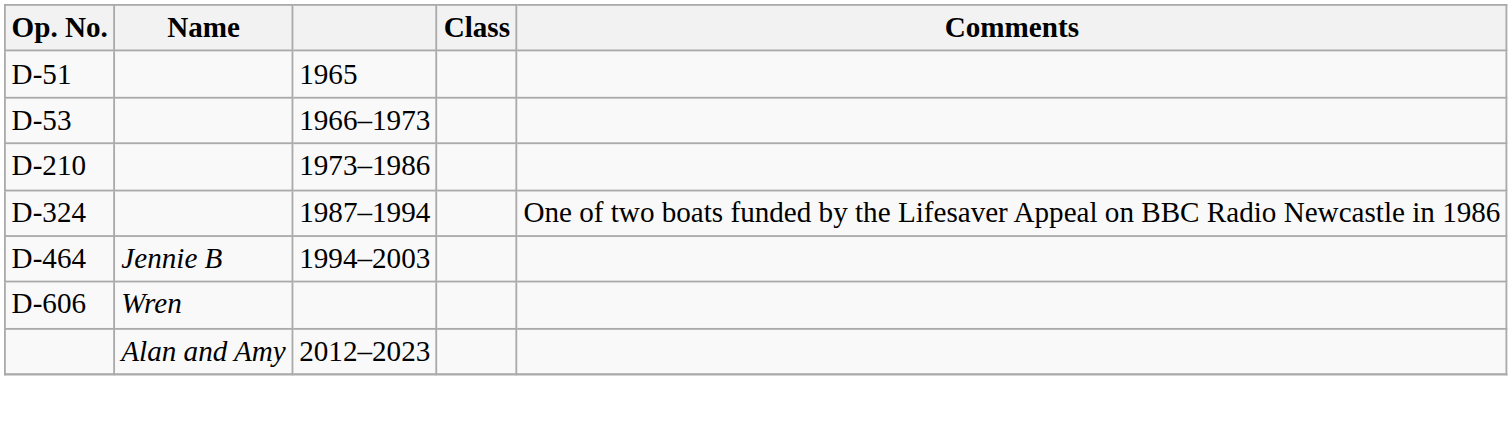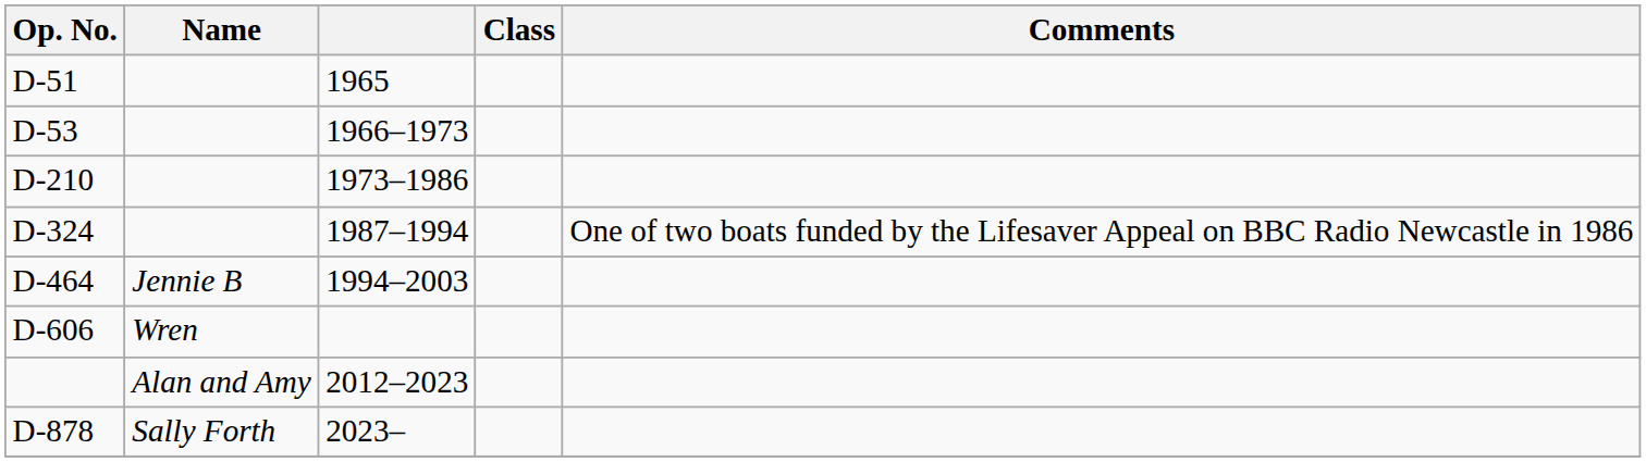 <table class="wikitable">
 <tr>
 <th>Op. No.</th>
 <th>Name</th>
 <th></th>
 <th>Class</th>
 <th>Comments</th>
 </tr>
 <tr>
 <td>D-51</td>
 <td></td>
 <td>1965</td>
 <td></td>
 <td></td>
 </tr>
 <tr>
 <td>D-53</td>
 <td></td>
 <td>1966–1973</td>
 <td></td>
 <td></td>
 </tr>
 <tr>
 <td>D-210</td>
 <td></td>
 <td>1973–1986</td>
 <td></td>
 <td></td>
 </tr>
 <tr>
 <td>D-324</td>
 <td></td>
 <td>1987–1994</td>
 <td></td>
 <td>One of two boats funded by the Lifesaver Appeal on BBC Radio Newcastle in 1986</td>
 </tr>
 <tr>
 <td>D-464</td>
 <td><em>Jennie B</em></td>
 <td>1994–2003</td>
 <td></td>
 <td></td>
 </tr>
 <tr>
 <td>D-606</td>
 <td><em>Wren</em></td>
 <td></td>
 <td></td>
 <td></td>
 </tr>
 <tr>
 <td></td>
 <td><em>Alan and Amy</em></td>
 <td>2012–2023</td>
 <td></td>
 <td></td>
 </tr>
 <tr>
+<td>D-878</td>
+<td><em>Sally Forth</em></td>
+<td>2023–</td>
+<td></td>
+<td></td>
+</tr>
+<tr>
 </tr>
 </table>
